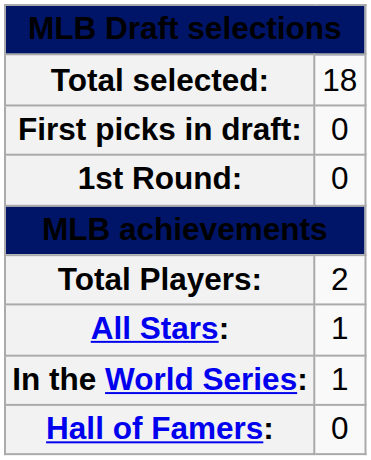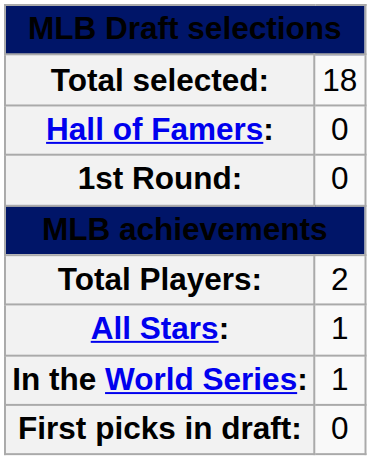 <table class="wikitable floatright">
 <tr>
 <th colspan="2"  style="background:#001568; text-align:center;"><span>MLB Draft selections</span></th>
 </tr>
 <tr>
 <th>Total selected:</th>
 <td align=center>18</td>
 </tr>
 <tr>
-<th>First picks in draft:</th>
+<th><a href='#'>Hall of Famers</a>:</th>
 <td align=center>0</td>
 </tr>
 <tr>
 <th>1st Round:</th>
 <td align=center>0</td>
 </tr>
 <tr>
 <th colspan="2"  style="background:#001568; text-align:center;"><span>MLB achievements</span></th>
 </tr>
 <tr>
 <th>Total Players:</th>
 <td align=center>2</td>
 </tr>
 <tr>
 <th><a href='#'>All Stars</a>:</th>
 <td align=center>1</td>
 </tr>
 <tr>
 <th>In the <a href='#'>World Series</a>:</th>
 <td align=center>1</td>
 </tr>
 <tr>
-<th><a href='#'>Hall of Famers</a>:</th>
+<th>First picks in draft:</th>
 <td align=center>0</td>
 </tr>
 </table>
